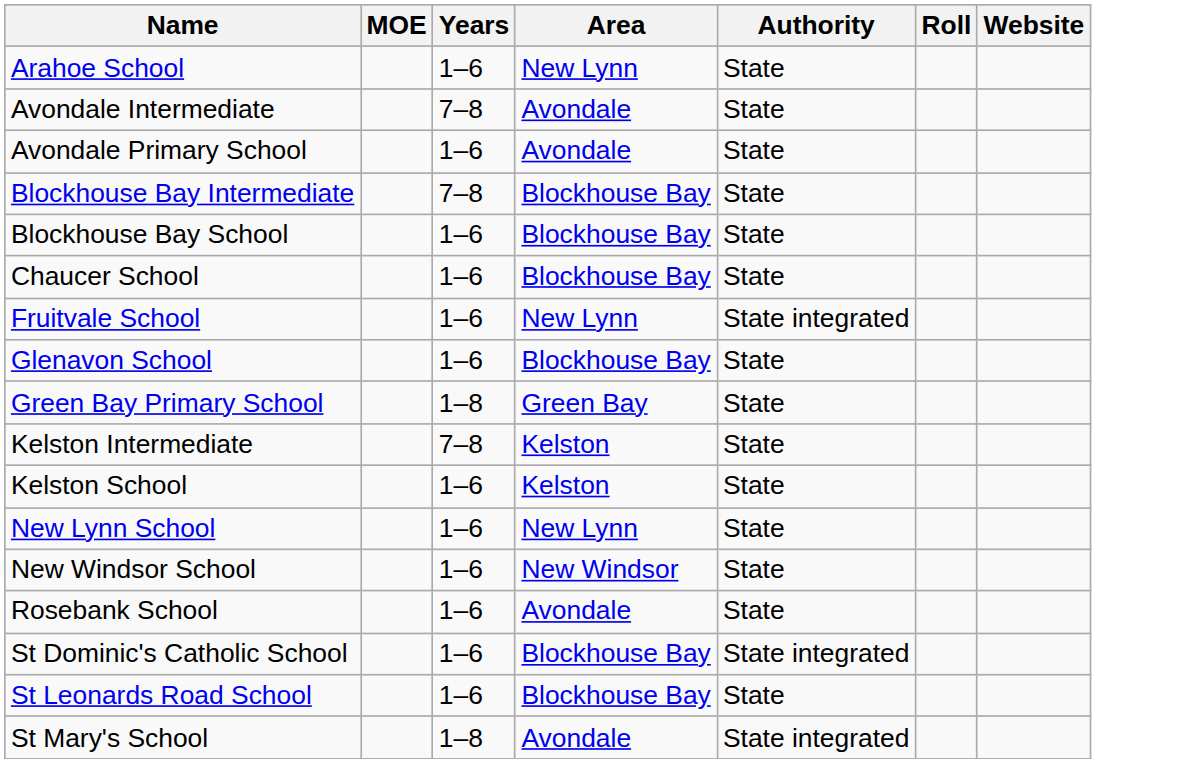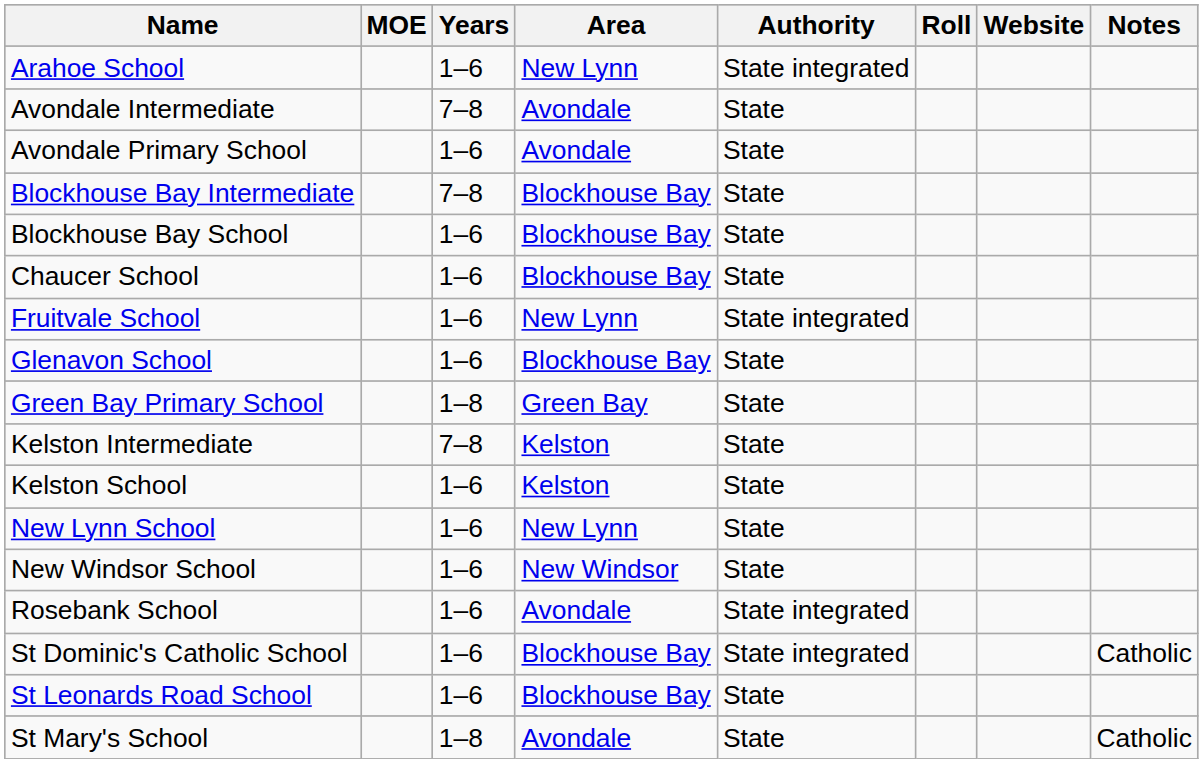 <table class="wikitable sortable">
 <tr>
 <th>Name</th>
 <th>MOE</th>
 <th>Years</th>
 <th>Area</th>
 <th>Authority</th>
 <th>Roll</th>
 <th>Website</th>
+<th>Notes</th>
 </tr>
 <tr>
 <td><a href='#'>Arahoe School</a></td>
 <td></td>
 <td>1–6</td>
 <td><a href='#'>New Lynn</a></td>
-<td>State</td>
+<td>State integrated</td>
+<td></td>
 <td></td>
 <td></td>
 </tr>
 <tr>
 <td>Avondale Intermediate</td>
 <td></td>
 <td>7–8</td>
 <td><a href='#'>Avondale</a></td>
 <td>State</td>
 <td></td>
 <td></td>
+<td></td>
 </tr>
 <tr>
 <td>Avondale Primary School</td>
 <td></td>
 <td>1–6</td>
 <td><a href='#'>Avondale</a></td>
 <td>State</td>
+<td></td>
 <td></td>
 <td></td>
 </tr>
 <tr>
 <td><a href='#'>Blockhouse Bay Intermediate</a></td>
 <td></td>
 <td>7–8</td>
 <td><a href='#'>Blockhouse Bay</a></td>
 <td>State</td>
 <td></td>
 <td></td>
+<td></td>
 </tr>
 <tr>
 <td>Blockhouse Bay School</td>
 <td></td>
 <td>1–6</td>
 <td><a href='#'>Blockhouse Bay</a></td>
 <td>State</td>
+<td></td>
 <td></td>
 <td></td>
 </tr>
 <tr>
 <td>Chaucer School</td>
 <td></td>
 <td>1–6</td>
 <td><a href='#'>Blockhouse Bay</a></td>
 <td>State</td>
 <td></td>
 <td></td>
+<td></td>
 </tr>
 <tr>
 <td><a href='#'>Fruitvale School</a></td>
 <td></td>
 <td>1–6</td>
 <td><a href='#'>New Lynn</a></td>
 <td>State integrated</td>
+<td></td>
 <td></td>
 <td></td>
 </tr>
 <tr>
 <td><a href='#'>Glenavon School</a></td>
 <td></td>
 <td>1–6</td>
 <td><a href='#'>Blockhouse Bay</a></td>
 <td>State</td>
 <td></td>
 <td></td>
+<td></td>
 </tr>
 <tr>
 <td><a href='#'>Green Bay Primary School</a></td>
 <td></td>
 <td>1–8</td>
 <td><a href='#'>Green Bay</a></td>
 <td>State</td>
+<td></td>
 <td></td>
 <td></td>
 </tr>
 <tr>
 <td>Kelston Intermediate</td>
 <td></td>
 <td>7–8</td>
 <td><a href='#'>Kelston</a></td>
 <td>State</td>
 <td></td>
 <td></td>
+<td></td>
 </tr>
 <tr>
 <td>Kelston School</td>
 <td></td>
 <td>1–6</td>
 <td><a href='#'>Kelston</a></td>
 <td>State</td>
+<td></td>
 <td></td>
 <td></td>
 </tr>
 <tr>
 <td><a href='#'>New Lynn School</a></td>
 <td></td>
 <td>1–6</td>
 <td><a href='#'>New Lynn</a></td>
 <td>State</td>
 <td></td>
 <td></td>
+<td></td>
 </tr>
 <tr>
 <td>New Windsor School</td>
 <td></td>
 <td>1–6</td>
 <td><a href='#'>New Windsor</a></td>
 <td>State</td>
 <td></td>
 <td></td>
+<td></td>
 </tr>
 <tr>
 <td>Rosebank School</td>
 <td></td>
 <td>1–6</td>
 <td><a href='#'>Avondale</a></td>
-<td>State</td>
+<td>State integrated</td>
+<td></td>
 <td></td>
 <td></td>
 </tr>
 <tr>
 <td>St Dominic's Catholic School</td>
 <td></td>
 <td>1–6</td>
 <td><a href='#'>Blockhouse Bay</a></td>
 <td>State integrated</td>
 <td></td>
 <td></td>
+<td>Catholic</td>
 </tr>
 <tr>
 <td><a href='#'>St Leonards Road School</a></td>
 <td></td>
 <td>1–6</td>
 <td><a href='#'>Blockhouse Bay</a></td>
 <td>State</td>
 <td></td>
 <td></td>
+<td></td>
 </tr>
 <tr>
 <td>St Mary's School</td>
 <td></td>
 <td>1–8</td>
 <td><a href='#'>Avondale</a></td>
-<td>State integrated</td>
+<td>State</td>
 <td></td>
 <td></td>
+<td>Catholic</td>
 </tr>
 </table>
